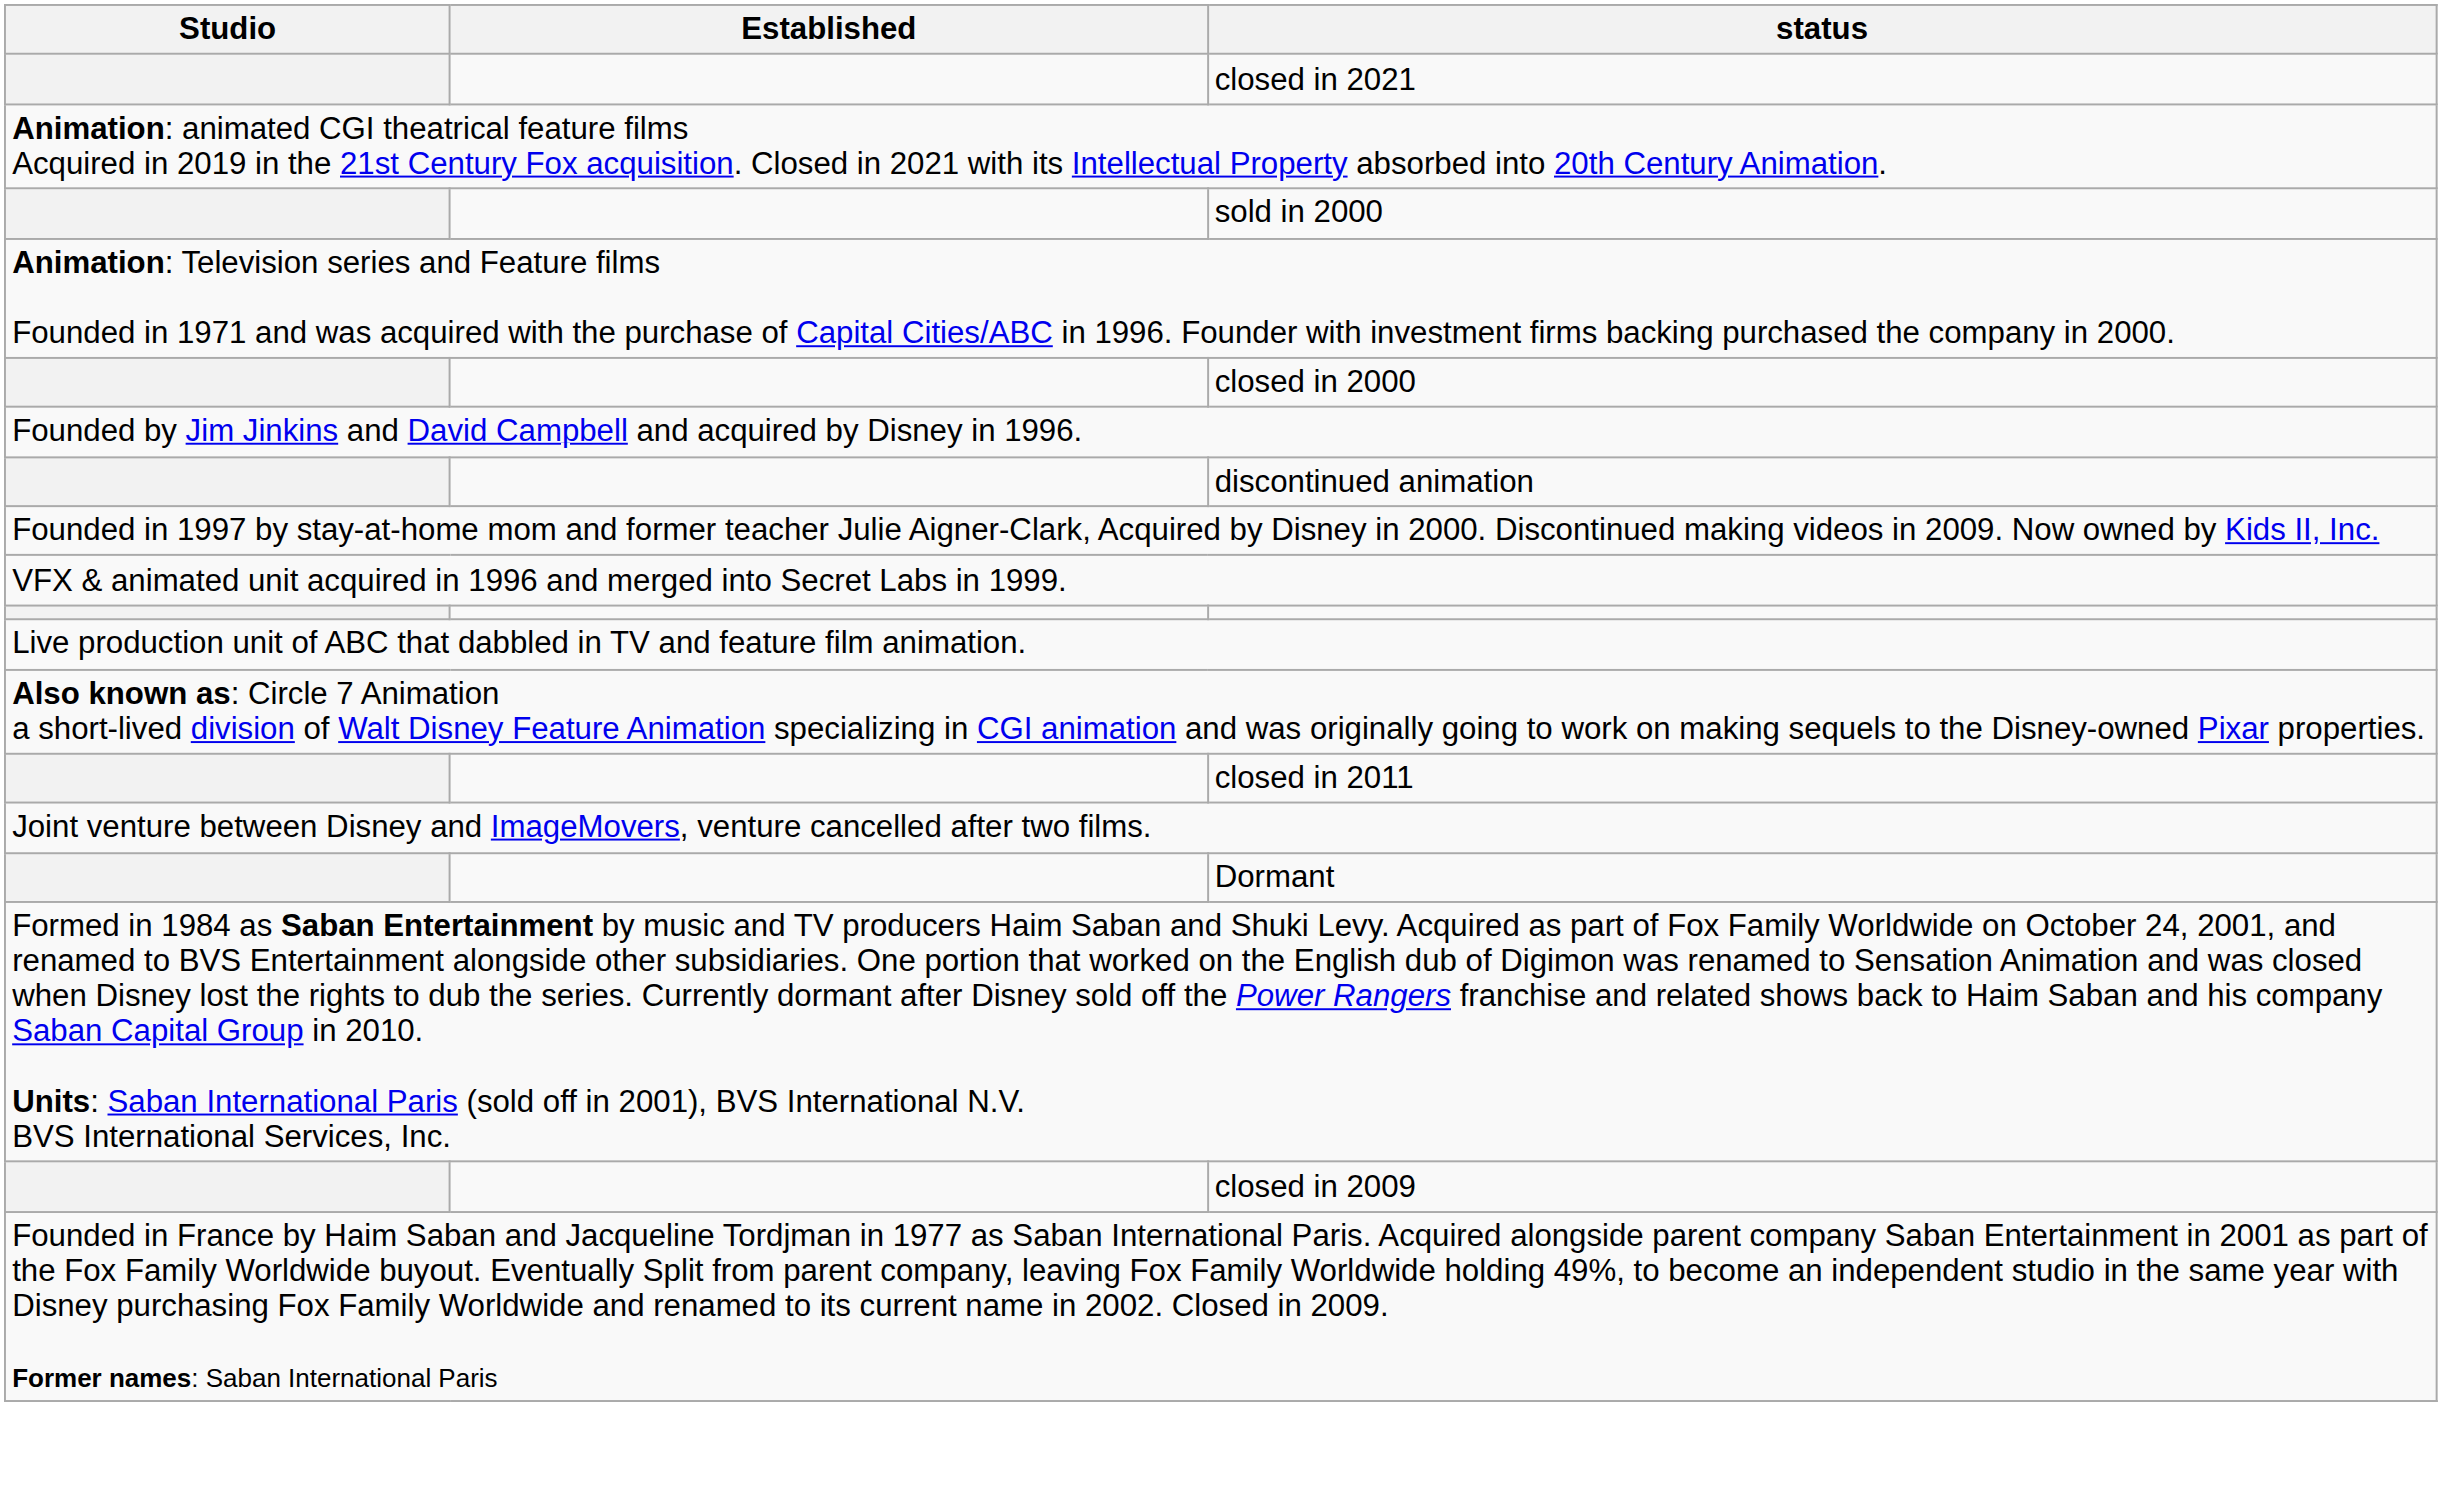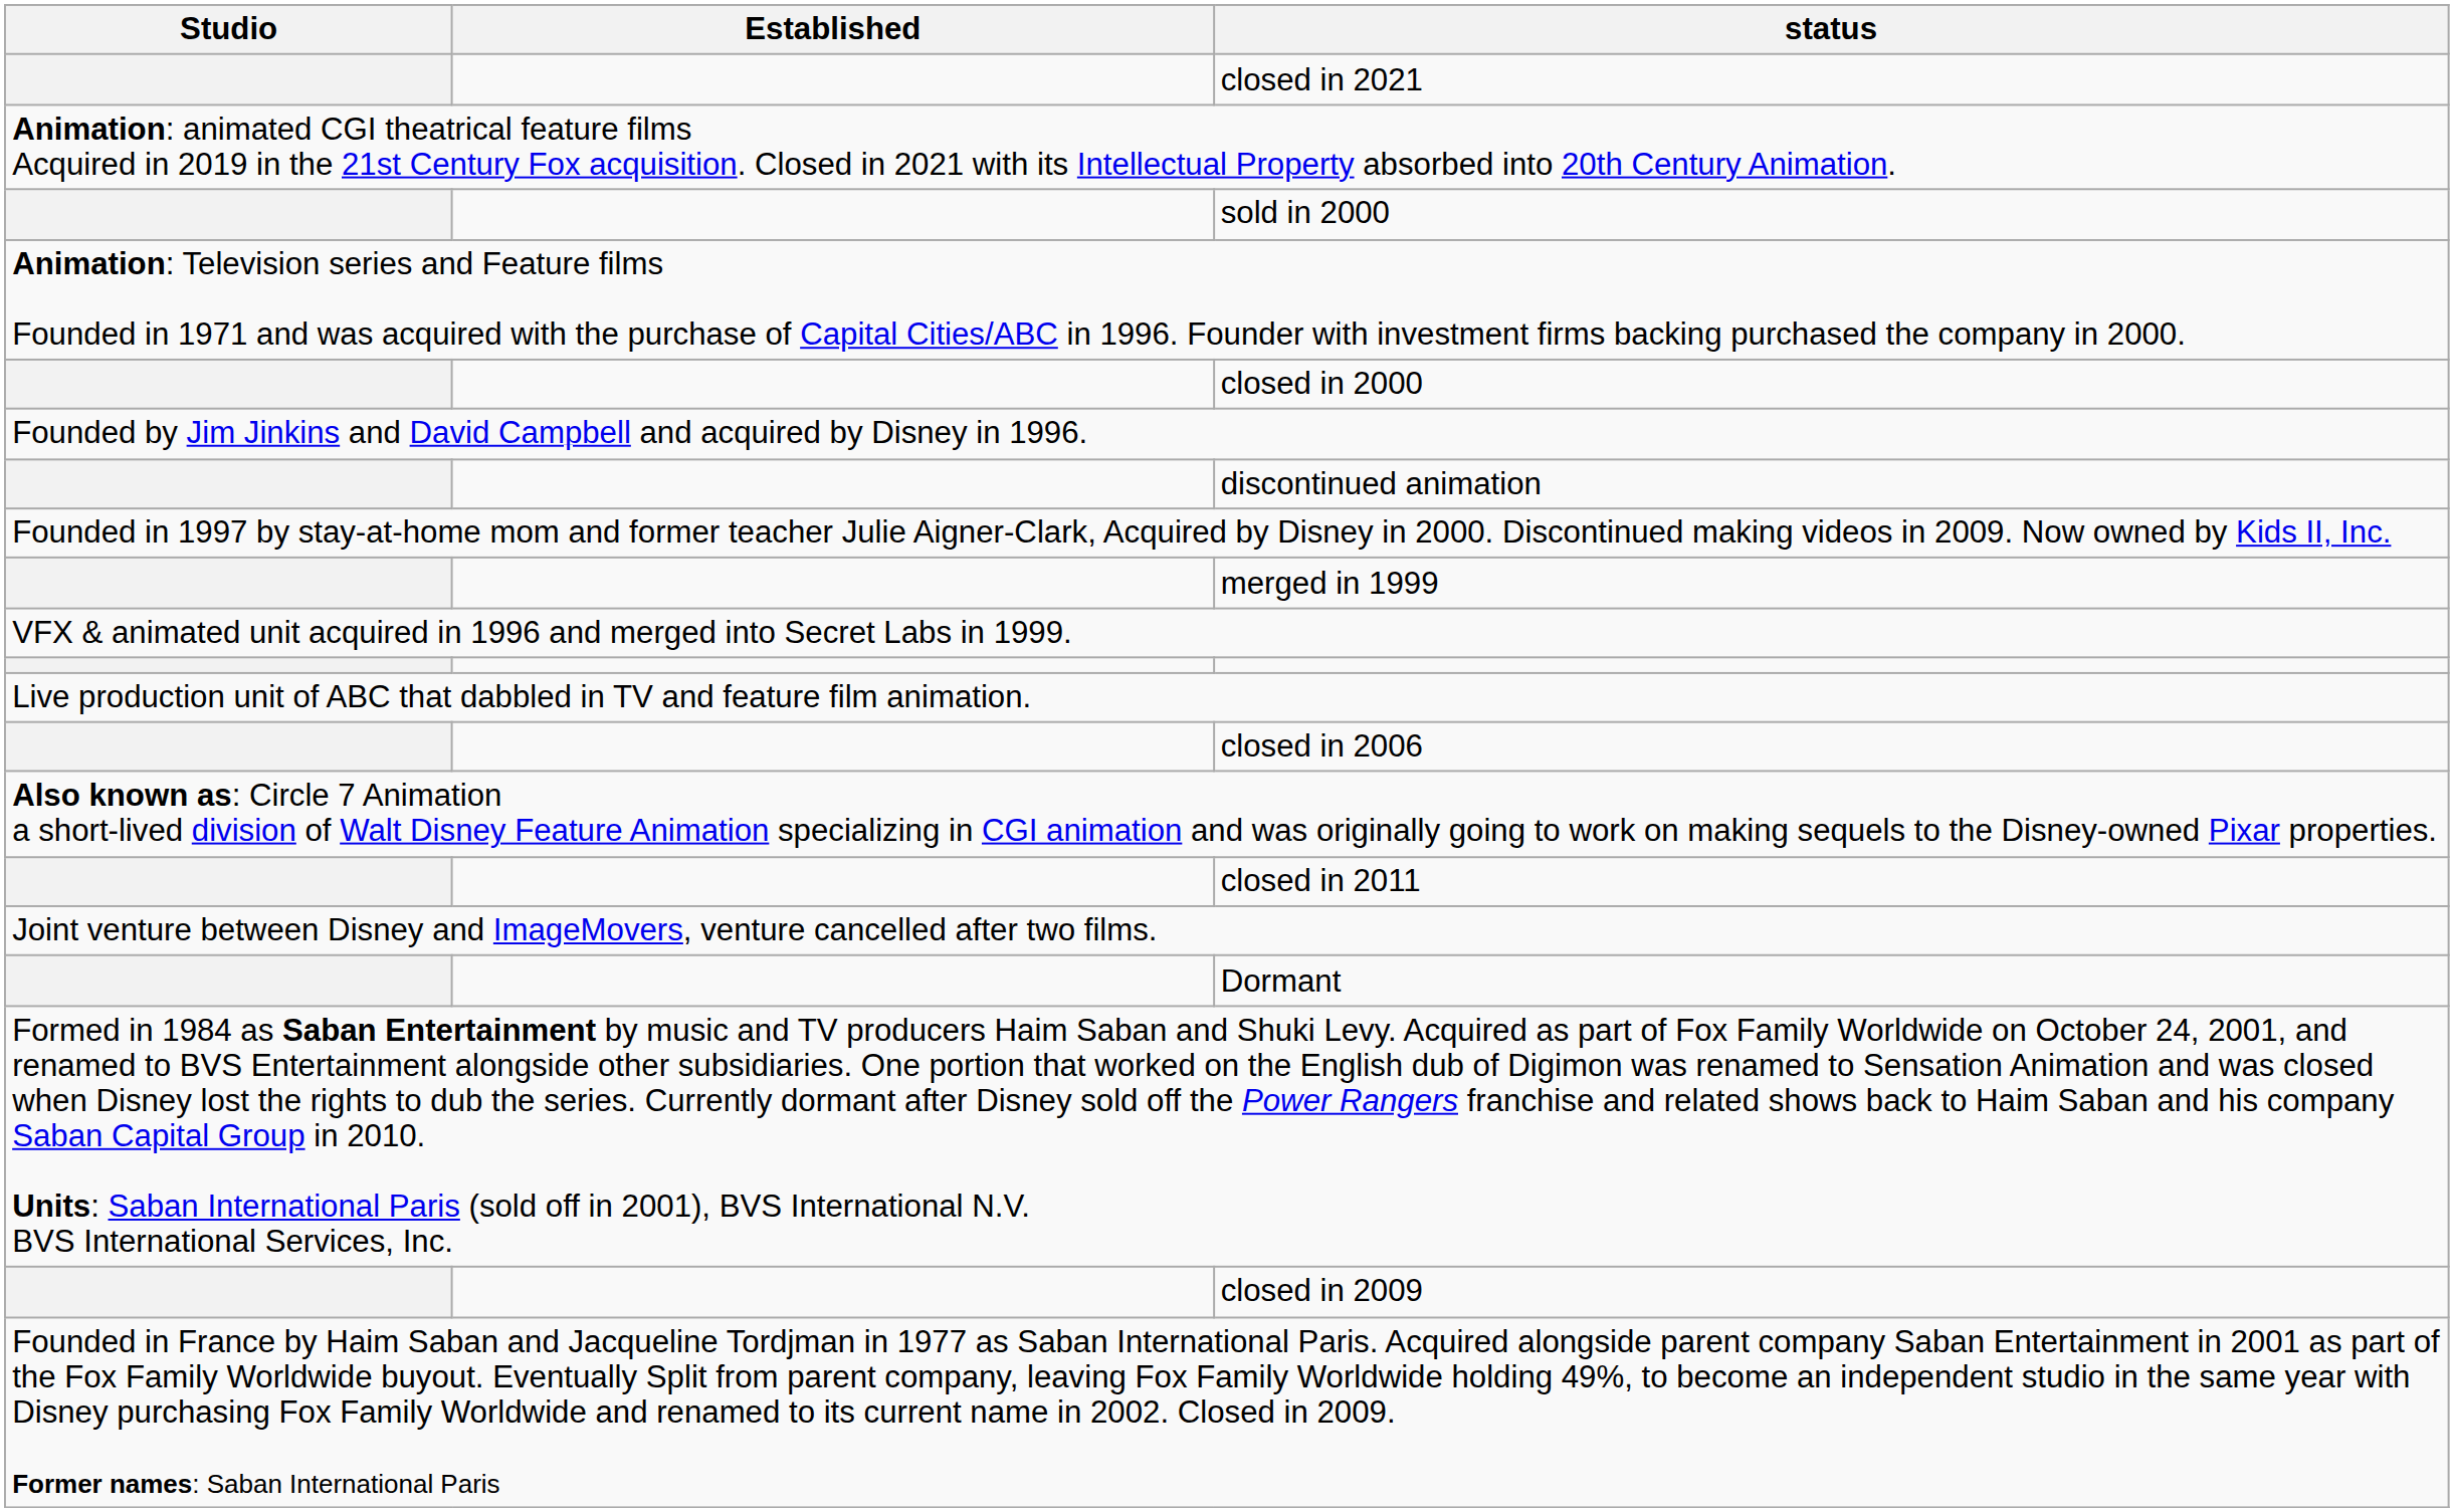 <table class="wikitable plainrowheaders">
 <tr>
 <th>Studio</th>
 <th>Established</th>
 <th>status</th>
 </tr>
 <tr>
 <th></th>
 <td></td>
 <td>closed in 2021</td>
 </tr>
 <tr>
 <td colspan="3"><strong>Animation</strong>: animated CGI theatrical feature films<br>Acquired in 2019 in the <a href='#'>21st Century Fox acquisition</a>. Closed in 2021 with its <a href='#'>Intellectual Property</a> absorbed into <a href='#'>20th Century Animation</a>.</td>
 </tr>
 <tr>
 <th></th>
 <td></td>
 <td>sold in 2000</td>
 </tr>
 <tr>
 <td colspan="3"><strong>Animation</strong>: Television series and Feature films<br><br>Founded in 1971 and was acquired with the purchase of <a href='#'>Capital Cities/ABC</a> in 1996. Founder with investment firms backing purchased the company in 2000.</td>
 </tr>
 <tr>
 <th></th>
 <td></td>
 <td>closed in 2000</td>
 </tr>
 <tr>
 <td colspan="3">Founded by <a href='#'>Jim Jinkins</a> and <a href='#'>David Campbell</a> and acquired by Disney in 1996.</td>
 </tr>
 <tr>
 <th></th>
 <td></td>
 <td>discontinued animation</td>
 </tr>
 <tr>
 <td colspan="3">Founded in 1997 by stay-at-home mom and former teacher Julie Aigner-Clark, Acquired by Disney in 2000. Discontinued making videos in 2009. Now owned by <a href='#'>Kids II, Inc.</a></td>
 </tr>
 <tr>
+<th></th>
+<td></td>
+<td>merged in 1999</td>
+</tr>
+<tr>
 <td colspan="3">VFX & animated unit acquired in 1996 and merged into Secret Labs in 1999.</td>
 </tr>
 <tr>
 <th></th>
 <td></td>
 <td></td>
 </tr>
 <tr>
 <td colspan="3">Live production unit of ABC that dabbled in TV and feature film animation.</td>
+</tr>
+<tr>
+<th></th>
+<td></td>
+<td>closed in 2006</td>
 </tr>
 <tr>
 <td colspan="3"><strong>Also known as</strong>: Circle 7 Animation<br>a short-lived <a href='#'>division</a> of <a href='#'>Walt Disney Feature Animation</a> specializing in <a href='#'>CGI animation</a> and was originally going to work on making sequels to the Disney-owned <a href='#'>Pixar</a> properties.</td>
 </tr>
 <tr>
 <th></th>
 <td></td>
 <td>closed in 2011</td>
 </tr>
 <tr>
 <td colspan="3">Joint venture between Disney and <a href='#'>ImageMovers</a>, venture cancelled after two films.</td>
 </tr>
 <tr>
 <th></th>
 <td></td>
 <td>Dormant</td>
 </tr>
 <tr>
 <td colspan="3">Formed in 1984 as <strong>Saban Entertainment</strong> by music and TV producers Haim Saban and Shuki Levy. Acquired as part of Fox Family Worldwide on October 24, 2001, and renamed to BVS Entertainment alongside other subsidiaries. One portion that worked on the English dub of Digimon was renamed to Sensation Animation and was closed when Disney lost the rights to dub the series. Currently dormant after Disney sold off the <em><a href='#'>Power Rangers</a></em> franchise and related shows back to Haim Saban and his company <a href='#'>Saban Capital Group</a> in 2010.<br><br><strong>Units</strong>: <a href='#'>Saban International Paris</a> (sold off in 2001), BVS International N.V.<br> BVS International Services, Inc.</td>
 </tr>
 <tr>
 <th></th>
 <td></td>
 <td>closed in 2009</td>
 </tr>
 <tr>
 <td colspan="3">Founded in France by Haim Saban and Jacqueline Tordjman in 1977 as Saban International Paris. Acquired alongside parent company Saban Entertainment in 2001 as part of the Fox Family Worldwide buyout. Eventually Split from parent company, leaving Fox Family Worldwide holding 49%, to become an independent studio in the same year with Disney purchasing Fox Family Worldwide and renamed to its current name in 2002. Closed in 2009.<br><br><small><strong>Former names</strong>: Saban International Paris</small></td>
 </tr>
 <tr>
 </tr>
 </table>
